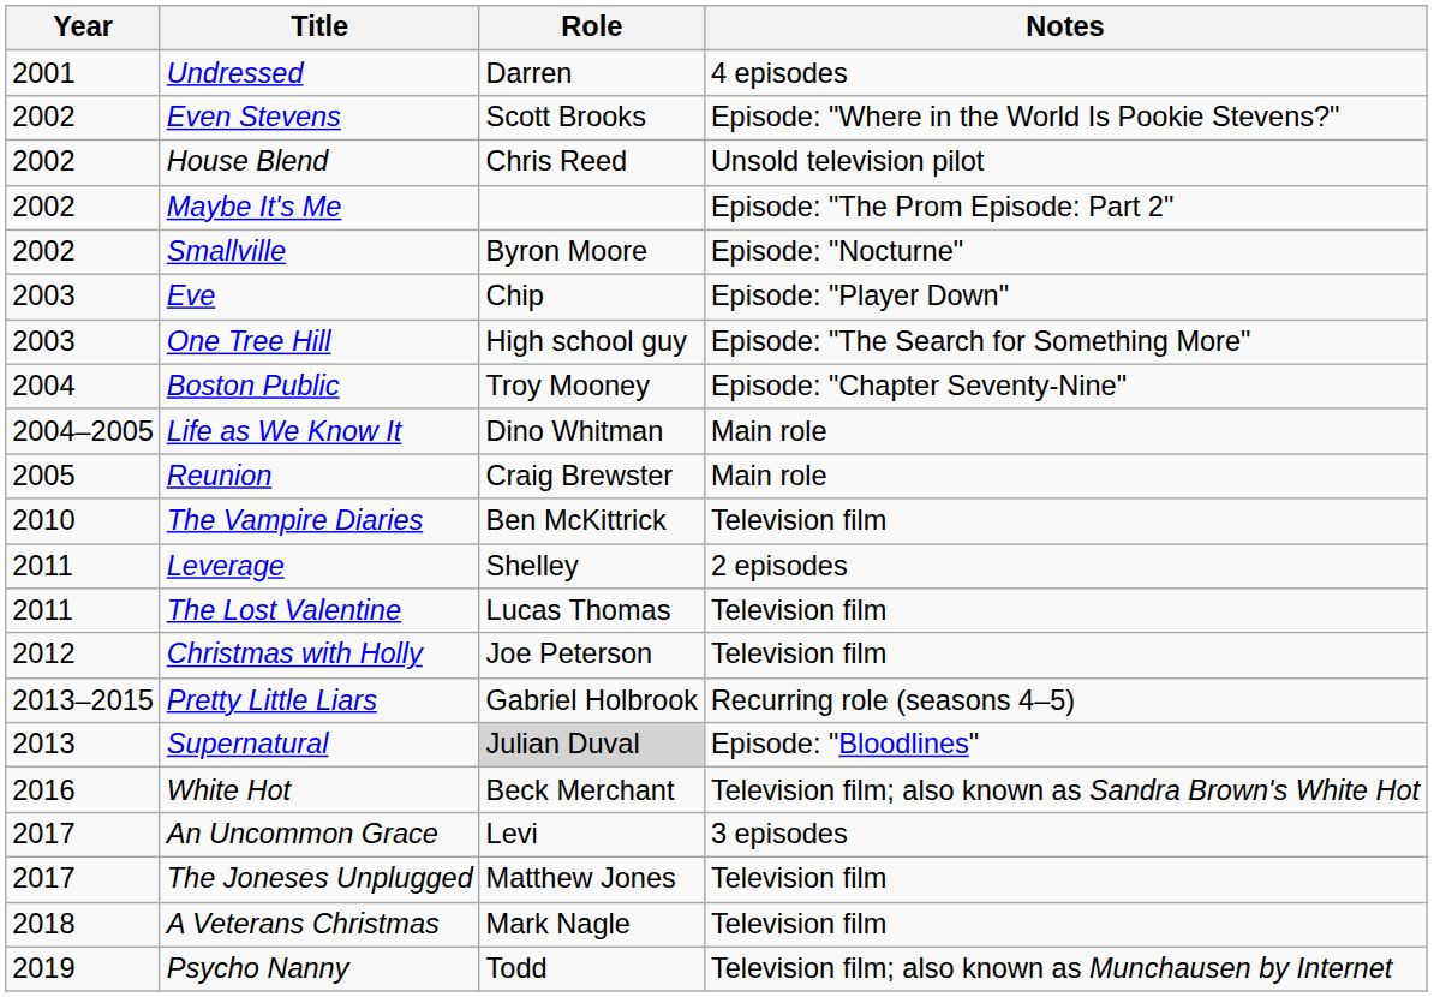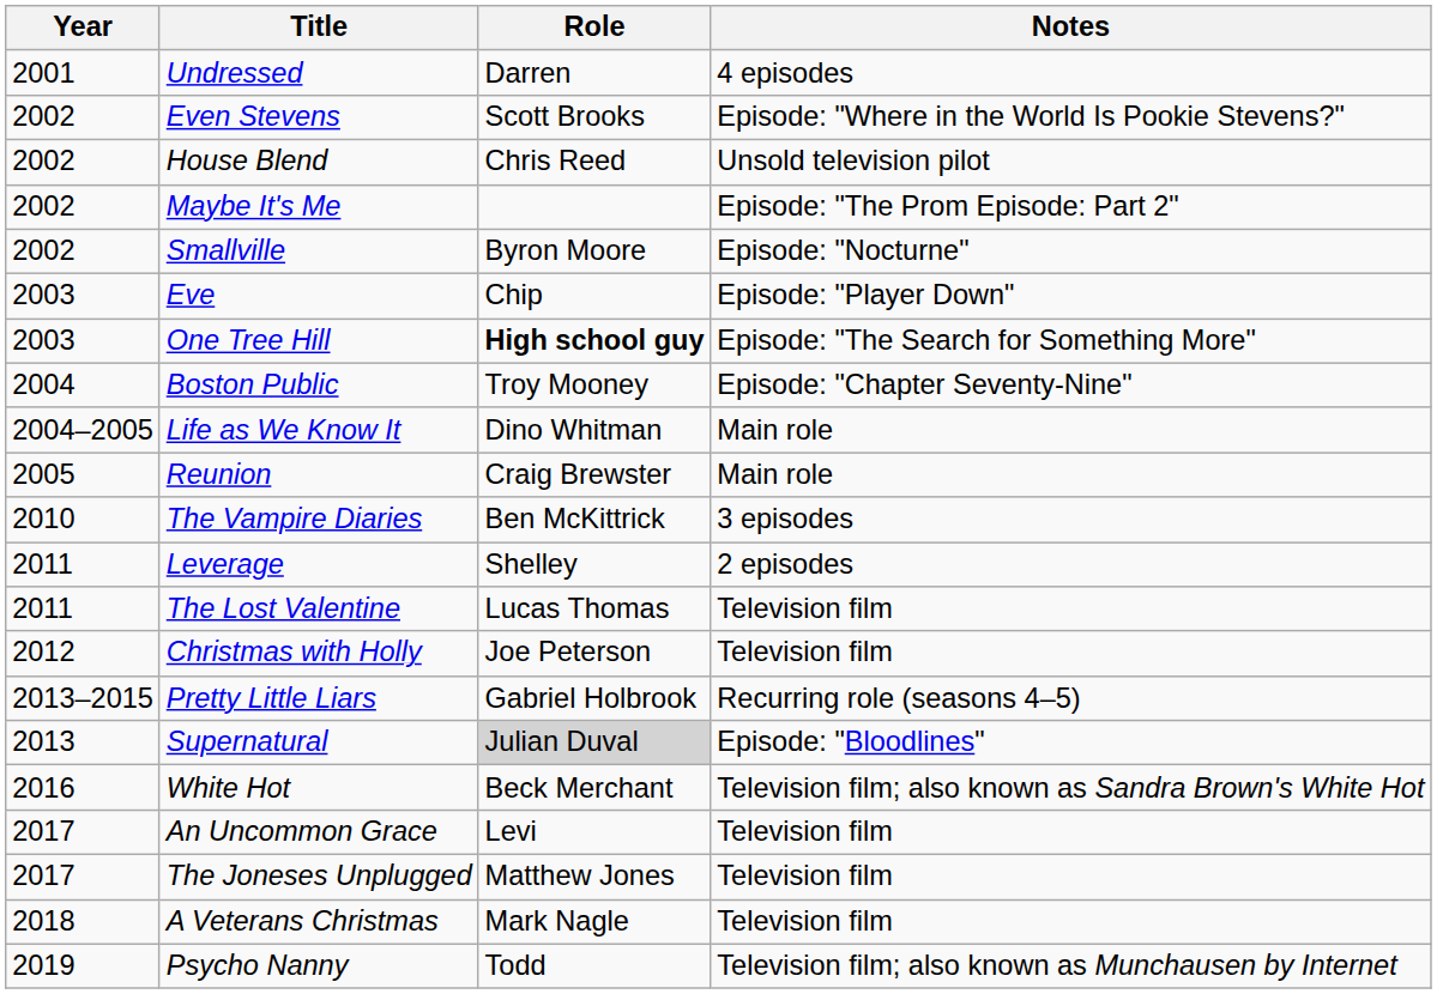 <table class="wikitable sortable">
 <tr>
 <th>Year</th>
 <th>Title</th>
 <th class="unsortable">Role</th>
 <th class="unsortable">Notes</th>
 </tr>
 <tr>
 <td>2001</td>
 <td><em><a href='#'>Undressed</a></em></td>
 <td>Darren</td>
 <td>4 episodes</td>
 </tr>
 <tr>
 <td>2002</td>
 <td><em><a href='#'>Even Stevens</a></em></td>
 <td>Scott Brooks</td>
 <td>Episode: "Where in the World Is Pookie Stevens?"</td>
 </tr>
 <tr>
 <td>2002</td>
 <td><em>House Blend</em></td>
 <td>Chris Reed</td>
 <td>Unsold television pilot</td>
 </tr>
 <tr>
 <td>2002</td>
 <td><em><a href='#'>Maybe It's Me</a></em></td>
 <td></td>
 <td>Episode: "The Prom Episode: Part 2"</td>
 </tr>
 <tr>
 <td>2002</td>
 <td><em><a href='#'>Smallville</a></em></td>
 <td>Byron Moore</td>
 <td>Episode: "Nocturne"</td>
 </tr>
 <tr>
 <td>2003</td>
 <td><em><a href='#'>Eve</a></em></td>
 <td>Chip</td>
 <td>Episode: "Player Down"</td>
 </tr>
 <tr>
 <td>2003</td>
 <td><em><a href='#'>One Tree Hill</a></em></td>
-<td>High school guy</td>
+<td><strong>High school guy</strong></td>
 <td>Episode: "The Search for Something More"</td>
 </tr>
 <tr>
 <td>2004</td>
 <td><em><a href='#'>Boston Public</a></em></td>
 <td>Troy Mooney</td>
 <td>Episode: "Chapter Seventy-Nine"</td>
 </tr>
 <tr>
 <td>2004–2005</td>
 <td><em><a href='#'>Life as We Know It</a></em></td>
 <td>Dino Whitman</td>
 <td>Main role</td>
 </tr>
 <tr>
 <td>2005</td>
 <td><em><a href='#'>Reunion</a></em></td>
 <td>Craig Brewster</td>
 <td>Main role</td>
 </tr>
 <tr>
 <td>2010</td>
 <td data-sort-value="Vampire Diaries, The"><em><a href='#'>The Vampire Diaries</a></em></td>
 <td>Ben McKittrick</td>
-<td>Television film</td>
+<td>3 episodes</td>
 </tr>
 <tr>
 <td>2011</td>
 <td><em><a href='#'>Leverage</a></em></td>
 <td>Shelley</td>
 <td>2 episodes</td>
 </tr>
 <tr>
 <td>2011</td>
 <td data-sort-value="Lost Valentine, The"><em><a href='#'>The Lost Valentine</a></em></td>
 <td>Lucas Thomas</td>
 <td>Television film</td>
 </tr>
 <tr>
 <td>2012</td>
 <td><em><a href='#'>Christmas with Holly</a></em></td>
 <td>Joe Peterson</td>
 <td>Television film</td>
 </tr>
 <tr>
 <td>2013–2015</td>
 <td><em><a href='#'>Pretty Little Liars</a></em></td>
 <td>Gabriel Holbrook</td>
 <td>Recurring role (seasons 4–5)</td>
 </tr>
 <tr>
 <td>2013</td>
 <td><em><a href='#'>Supernatural</a></em></td>
 <td style="background: lightgrey;">Julian Duval</td>
 <td>Episode: "<a href='#'>Bloodlines</a>"</td>
 </tr>
 <tr>
 <td>2016</td>
 <td><em>White Hot</em></td>
 <td>Beck Merchant</td>
 <td>Television film; also known as <em>Sandra Brown's White Hot</em></td>
 </tr>
 <tr>
 <td>2017</td>
 <td data-sort-value="Uncommon Grace, An"><em>An Uncommon Grace</em></td>
 <td>Levi</td>
-<td>3 episodes</td>
+<td>Television film</td>
 </tr>
 <tr>
 <td>2017</td>
 <td data-sort-value="Joneses Unplugged, The"><em>The Joneses Unplugged</em></td>
 <td>Matthew Jones</td>
 <td>Television film</td>
 </tr>
 <tr>
 <td>2018</td>
 <td data-sort-value="Veterans Christmas, A"><em>A Veterans Christmas</em></td>
 <td>Mark Nagle</td>
 <td>Television film</td>
 </tr>
 <tr>
 <td>2019</td>
 <td><em>Psycho Nanny</em></td>
 <td>Todd</td>
 <td>Television film; also known as <em>Munchausen by Internet</em></td>
 </tr>
 </table>
